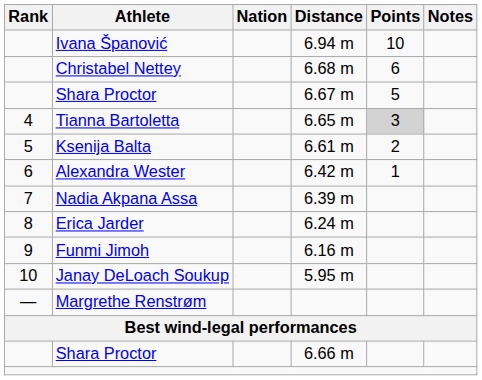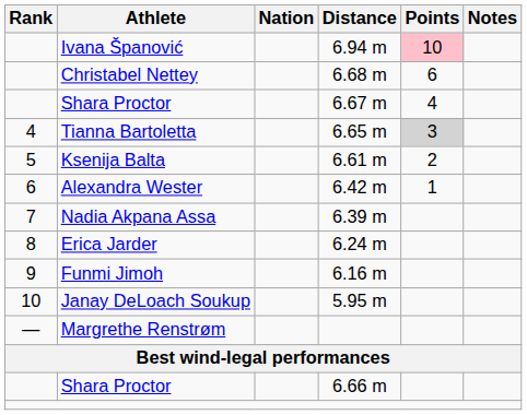 <table class="wikitable" style="text-align:center;">
 <tr>
 <th scope="col" style="width: 10px;">Rank</th>
 <th scope="col">Athlete</th>
 <th scope="col">Nation</th>
 <th scope="col">Distance</th>
 <th scope="col">Points</th>
 <th scope="col">Notes</th>
 </tr>
 <tr>
 <td></td>
 <td align=left><a href='#'>Ivana Španović</a></td>
 <td align=left></td>
 <td>6.94 m </td>
-<td>10</td>
+<td style="background: pink;">10</td>
 <td></td>
 </tr>
 <tr>
 <td></td>
 <td align=left><a href='#'>Christabel Nettey</a></td>
 <td align=left></td>
 <td>6.68 m </td>
 <td>6</td>
 <td></td>
 </tr>
 <tr>
 <td></td>
 <td align=left><a href='#'>Shara Proctor</a></td>
 <td align=left></td>
 <td>6.67 m </td>
-<td>5</td>
+<td>4</td>
 <td></td>
 </tr>
 <tr>
 <td>4</td>
 <td align=left><a href='#'>Tianna Bartoletta</a></td>
 <td align=left></td>
 <td>6.65 m </td>
 <td style="background: lightgrey;">3</td>
 <td></td>
 </tr>
 <tr>
 <td>5</td>
 <td align=left><a href='#'>Ksenija Balta</a></td>
 <td align=left></td>
 <td>6.61 m </td>
 <td>2</td>
 <td></td>
 </tr>
 <tr>
 <td>6</td>
 <td align=left><a href='#'>Alexandra Wester</a></td>
 <td align=left></td>
 <td>6.42 m </td>
 <td>1</td>
 <td></td>
 </tr>
 <tr>
 <td>7</td>
 <td align=left><a href='#'>Nadia Akpana Assa</a></td>
 <td align=left></td>
 <td>6.39 m </td>
 <td></td>
 <td></td>
 </tr>
 <tr>
 <td>8</td>
 <td align=left><a href='#'>Erica Jarder</a></td>
 <td align=left></td>
 <td>6.24 m </td>
 <td></td>
 <td></td>
 </tr>
 <tr>
 <td>9</td>
 <td align=left><a href='#'>Funmi Jimoh</a></td>
 <td align=left></td>
 <td>6.16 m </td>
 <td></td>
 <td></td>
 </tr>
 <tr>
 <td>10</td>
 <td align=left><a href='#'>Janay DeLoach Soukup</a></td>
 <td align=left></td>
 <td>5.95 m </td>
 <td></td>
 <td></td>
 </tr>
 <tr>
 <td>—</td>
 <td align=left><a href='#'>Margrethe Renstrøm</a></td>
 <td align=left></td>
 <td></td>
 <td></td>
 <td></td>
 </tr>
 <tr>
 <th align=center colspan=6>Best wind-legal performances</th>
 </tr>
 <tr>
 <td></td>
 <td align=left><a href='#'>Shara Proctor</a></td>
 <td align=left></td>
 <td>6.66 m </td>
 <td></td>
 <td></td>
 </tr>
 <tr class="sortbottom">
 <td colspan="6"></td>
 </tr>
 </table>
